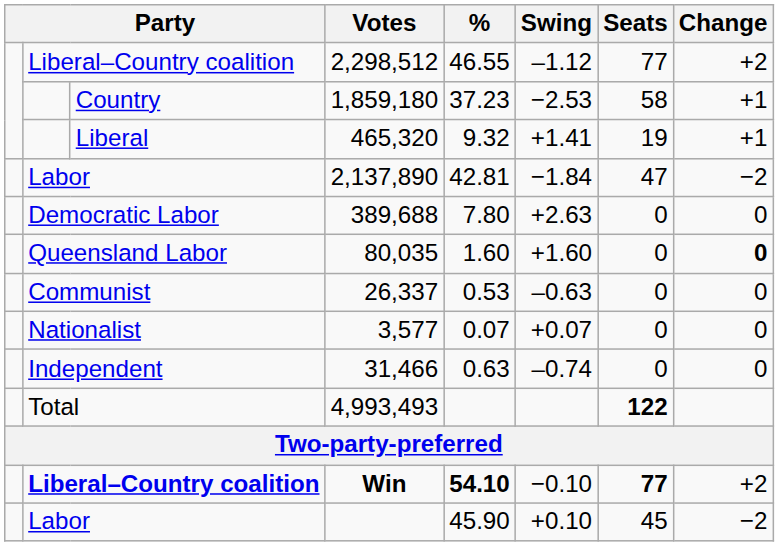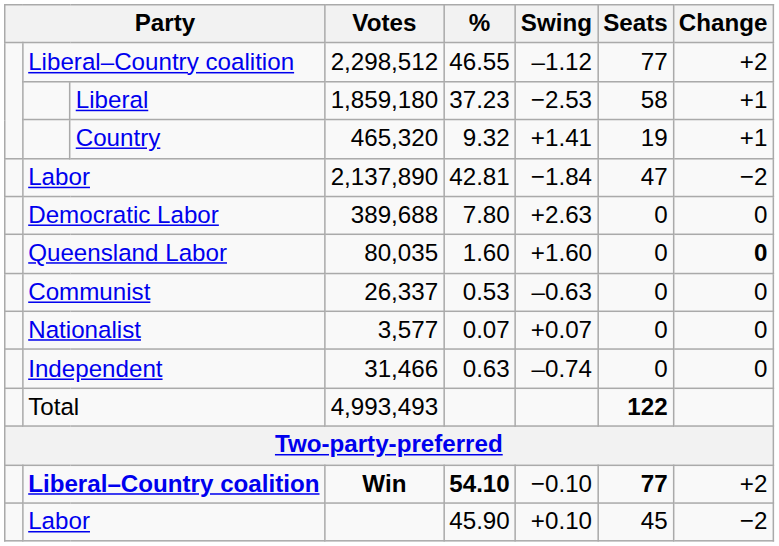 <table class="wikitable">
 <tr>
 <th colspan=3 style="width:180px">Party</th>
 <th style="width:70px">Votes</th>
 <th style="width:40px">%</th>
 <th style="width:40px">Swing</th>
 <th style="width:40px">Seats</th>
 <th style="width:40px">Change</th>
 </tr>
 <tr>
 <td rowspan=3> </td>
 <td colspan=2><a href='#'>Liberal–Country coalition</a></td>
 <td align=right>2,298,512</td>
 <td align=right>46.55</td>
 <td align=right>–1.12</td>
 <td align=right>77</td>
 <td align=right>+2</td>
 </tr>
 <tr>
 <td> </td>
-<td><a href='#'>Country</a></td>
+<td><a href='#'>Liberal</a></td>
 <td align=right>1,859,180</td>
 <td align=right>37.23</td>
 <td align=right>−2.53</td>
 <td align=right>58</td>
 <td align=right>+1</td>
 </tr>
 <tr>
 <td> </td>
-<td><a href='#'>Liberal</a></td>
+<td><a href='#'>Country</a></td>
 <td align=right>465,320</td>
 <td align=right>9.32</td>
 <td align=right>+1.41</td>
 <td align=right>19</td>
 <td align=right>+1</td>
 </tr>
 <tr>
 <td> </td>
 <td colspan=2><a href='#'>Labor</a></td>
 <td align=right>2,137,890</td>
 <td align=right>42.81</td>
 <td align=right>−1.84</td>
 <td align=right>47</td>
 <td align=right>−2</td>
 </tr>
 <tr>
 <td> </td>
 <td colspan=2><a href='#'>Democratic Labor</a></td>
 <td align=right>389,688</td>
 <td align=right>7.80</td>
 <td align=right>+2.63</td>
 <td align=right>0</td>
 <td align=right>0</td>
 </tr>
 <tr>
 <td> </td>
 <td colspan=2><a href='#'>Queensland Labor</a></td>
 <td align=right>80,035</td>
 <td align=right>1.60</td>
 <td align=right>+1.60</td>
 <td align=right>0</td>
 <td align=right><strong>0</strong></td>
 </tr>
 <tr>
 <td> </td>
 <td colspan=2><a href='#'>Communist</a></td>
 <td align=right>26,337</td>
 <td align=right>0.53</td>
 <td align=right>–0.63</td>
 <td align=right>0</td>
 <td align=right>0</td>
 </tr>
 <tr>
 <td> </td>
 <td colspan=2><a href='#'>Nationalist</a></td>
 <td align=right>3,577</td>
 <td align=right>0.07</td>
 <td align=right>+0.07</td>
 <td align=right>0</td>
 <td align=right>0</td>
 </tr>
 <tr>
 <td> </td>
 <td colspan=2><a href='#'>Independent</a></td>
 <td align=right>31,466</td>
 <td align=right>0.63</td>
 <td align=right>–0.74</td>
 <td align=right>0</td>
 <td align=right>0</td>
 </tr>
 <tr>
 <td> </td>
 <td colspan=2>Total</td>
 <td align=right>4,993,493</td>
 <td align=right> </td>
 <td align=right> </td>
 <td align=right><strong>122</strong></td>
 <td align=right></td>
 </tr>
 <tr>
 <th colspan=8 align=center><a href='#'>Two-party-preferred</a> </th>
 </tr>
 <tr>
 <td> </td>
 <td colspan=2><strong><a href='#'>Liberal–Country coalition</a></strong></td>
 <td align=center><strong>Win</strong></td>
 <td align=right><strong>54.10</strong></td>
 <td align=right>−0.10</td>
 <td align=right><strong>77</strong></td>
 <td align=right>+2</td>
 </tr>
 <tr>
 <td> </td>
 <td colspan=2><a href='#'>Labor</a></td>
 <td align=center></td>
 <td align=right>45.90</td>
 <td align=right>+0.10</td>
 <td align=right>45</td>
 <td align=right>−2</td>
 </tr>
 </table>
